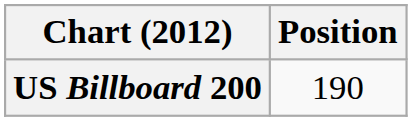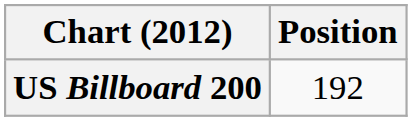 <table class="wikitable plainrowheaders" style="text-align:center">
 <tr>
 <th scope="col">Chart (2012)</th>
 <th scope="col">Position</th>
 </tr>
 <tr>
 <th scope="row">US <em>Billboard</em> 200</th>
-<td>190</td>
+<td>192</td>
 </tr>
 </table>
